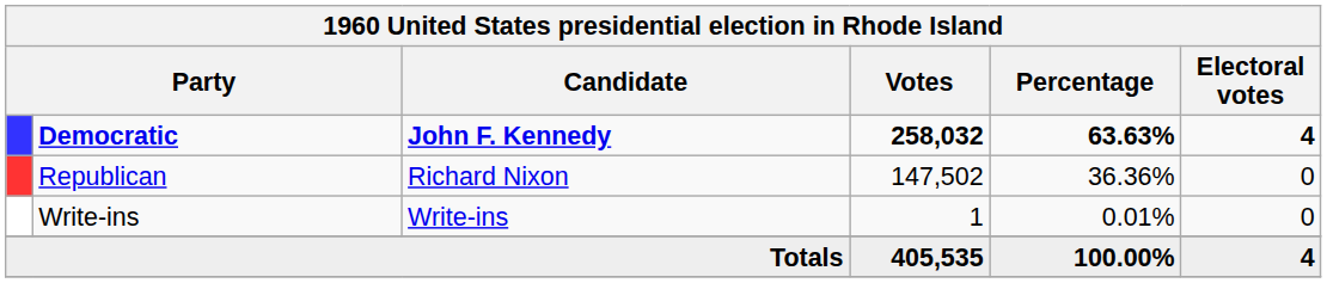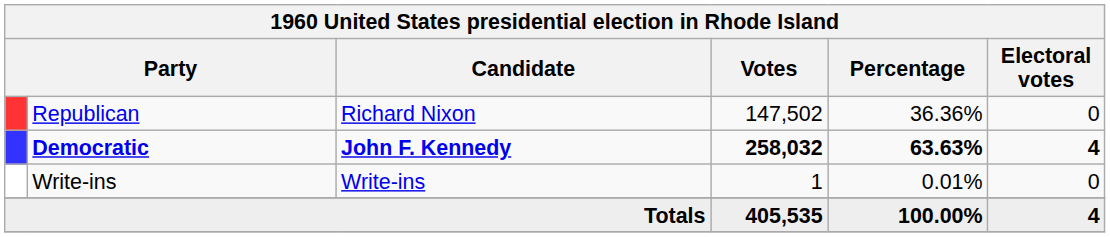 <table class="wikitable" style="font-size: 95%;">
 <tr>
 <th colspan="6">1960 United States presidential election in Rhode Island</th>
 </tr>
 <tr>
 <th colspan="2" style="width: 15em">Party</th>
 <th style="width: 17em">Candidate</th>
 <th style="width: 5em">Votes</th>
 <th style="width: 7em">Percentage</th>
 <th style="width: 5em">Electoral votes</th>
 </tr>
 <tr>
+<th style="background-color:#FF3333; width: 3px"></th>
+<td style="width: 130px"><a href='#'>Republican</a></td>
+<td><a href='#'>Richard Nixon</a></td>
+<td align="right">147,502</td>
+<td align="right">36.36%</td>
+<td align="right">0</td>
+</tr>
+<tr>
 <th style="background-color:#3333FF; width: 3px"></th>
 <td style="width: 130px"><strong><a href='#'>Democratic</a></strong></td>
 <td><strong><a href='#'>John F. Kennedy</a></strong></td>
 <td align="right"><strong>258,032</strong></td>
 <td align="right"><strong>63.63%</strong></td>
 <td align="right"><strong>4</strong></td>
-</tr>
-<tr>
-<th style="background-color:#FF3333; width: 3px"></th>
-<td style="width: 130px"><a href='#'>Republican</a></td>
-<td><a href='#'>Richard Nixon</a></td>
-<td align="right">147,502</td>
-<td align="right">36.36%</td>
-<td align="right">0</td>
 </tr>
 <tr>
 <th style="background-color:#FFFFFF; width: 3px"></th>
 <td style="width: 130px">Write-ins</td>
 <td><a href='#'>Write-ins</a></td>
 <td align="right">1</td>
 <td align="right">0.01%</td>
 <td align="right">0</td>
 </tr>
 <tr>
 </tr>
 <tr bgcolor="#EEEEEE">
 <td colspan="3" align="right"><strong>Totals</strong></td>
 <td align="right"><strong>405,535</strong></td>
 <td align="right"><strong>100.00%</strong></td>
 <td align="right"><strong>4</strong></td>
 </tr>
 <tr bgcolor="#EEEEEE">
 </tr>
 </table>
